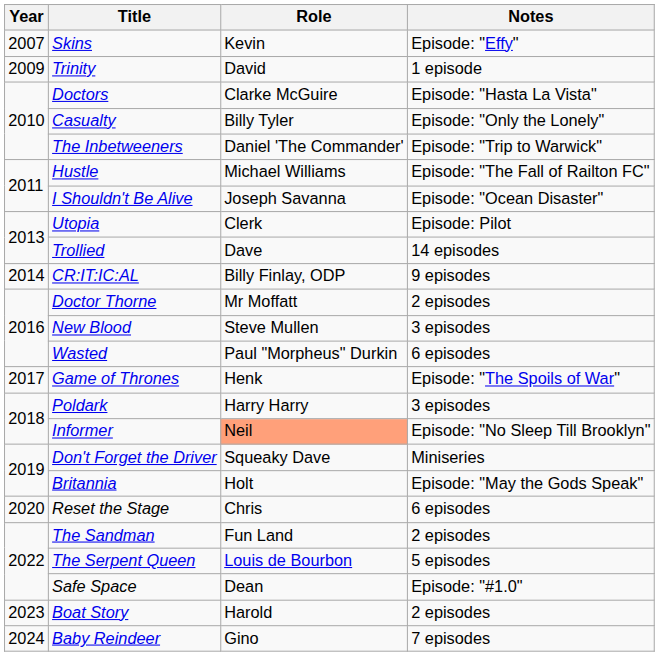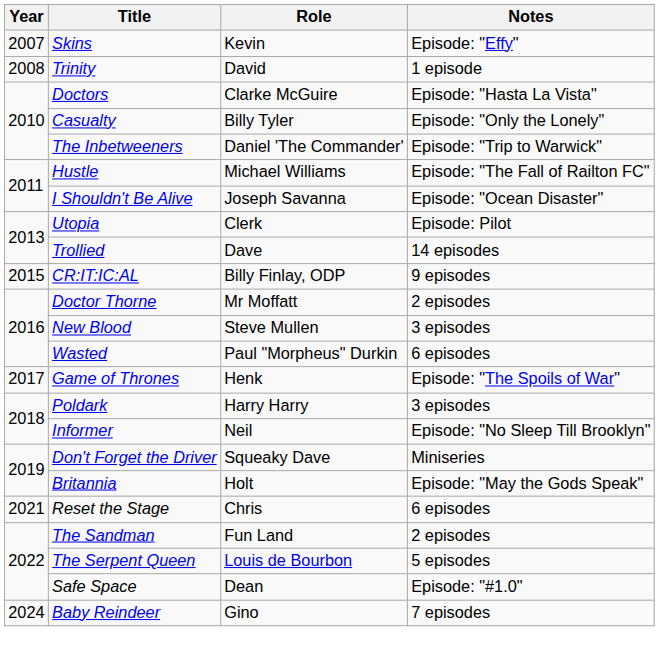 <table class="wikitable sortable">
 <tr>
 <th>Year</th>
 <th>Title</th>
 <th>Role</th>
 <th class="unsortable">Notes</th>
 </tr>
 <tr>
 <td>2007</td>
 <td><em><a href='#'>Skins</a></em></td>
 <td>Kevin</td>
 <td>Episode: "<a href='#'>Effy</a>"</td>
 </tr>
 <tr>
-<td>2009</td>
+<td>2008</td>
 <td><em><a href='#'>Trinity</a></em></td>
 <td>David</td>
 <td>1 episode</td>
 </tr>
 <tr>
 <td rowspan="3">2010</td>
 <td><em><a href='#'>Doctors</a></em></td>
 <td>Clarke McGuire</td>
 <td>Episode: "Hasta La Vista"</td>
 </tr>
 <tr>
 <td><em><a href='#'>Casualty</a></em></td>
 <td>Billy Tyler</td>
 <td>Episode: "Only the Lonely"</td>
 </tr>
 <tr>
 <td><em><a href='#'>The Inbetweeners</a></em></td>
 <td>Daniel 'The Commander'</td>
 <td>Episode: "Trip to Warwick"</td>
 </tr>
 <tr>
 <td rowspan="2">2011</td>
 <td><em><a href='#'>Hustle</a></em></td>
 <td>Michael Williams</td>
 <td>Episode: "The Fall of Railton FC"</td>
 </tr>
 <tr>
 <td><em><a href='#'>I Shouldn't Be Alive</a></em></td>
 <td>Joseph Savanna</td>
 <td>Episode: "Ocean Disaster"</td>
 </tr>
 <tr>
 <td rowspan="2">2013</td>
 <td><em><a href='#'>Utopia</a></em></td>
 <td>Clerk</td>
 <td>Episode: Pilot</td>
 </tr>
 <tr>
 <td><em><a href='#'>Trollied</a></em></td>
 <td>Dave</td>
 <td>14 episodes</td>
 </tr>
 <tr>
-<td>2014</td>
+<td>2015</td>
 <td><em><a href='#'>CR:IT:IC:AL</a></em></td>
 <td>Billy Finlay, ODP</td>
 <td>9 episodes</td>
 </tr>
 <tr>
 <td rowspan="3">2016</td>
 <td><em><a href='#'>Doctor Thorne</a></em></td>
 <td>Mr Moffatt</td>
 <td>2 episodes</td>
 </tr>
 <tr>
 <td><em><a href='#'>New Blood</a></em></td>
 <td>Steve Mullen</td>
 <td>3 episodes</td>
 </tr>
 <tr>
 <td><em><a href='#'>Wasted</a></em></td>
 <td>Paul "Morpheus" Durkin</td>
 <td>6 episodes</td>
 </tr>
 <tr>
 <td>2017</td>
 <td><em><a href='#'>Game of Thrones</a></em></td>
 <td>Henk</td>
 <td>Episode: "<a href='#'>The Spoils of War</a>"</td>
 </tr>
 <tr>
 <td rowspan="2">2018</td>
 <td><em><a href='#'>Poldark</a></em></td>
 <td>Harry Harry</td>
 <td>3 episodes</td>
 </tr>
 <tr>
 <td><em><a href='#'>Informer</a></em></td>
-<td style="background: lightsalmon;">Neil</td>
+<td>Neil</td>
 <td>Episode: "No Sleep Till Brooklyn"</td>
 </tr>
 <tr>
 <td rowspan="2">2019</td>
 <td><em><a href='#'>Don't Forget the Driver</a></em></td>
 <td>Squeaky Dave</td>
 <td>Miniseries</td>
 </tr>
 <tr>
 <td><em><a href='#'>Britannia</a></em></td>
 <td>Holt</td>
 <td>Episode: "May the Gods Speak"</td>
 </tr>
 <tr>
-<td>2020</td>
+<td>2021</td>
 <td><em>Reset the Stage</em></td>
 <td>Chris</td>
 <td>6 episodes</td>
 </tr>
 <tr>
 <td rowspan="3">2022</td>
 <td><em><a href='#'>The Sandman</a></em></td>
 <td>Fun Land</td>
 <td>2 episodes</td>
 </tr>
 <tr>
 <td><em><a href='#'>The Serpent Queen</a></em></td>
 <td><a href='#'>Louis de Bourbon</a></td>
 <td>5 episodes</td>
 </tr>
 <tr>
 <td><em>Safe Space</em></td>
 <td>Dean</td>
 <td>Episode: "#1.0"</td>
 </tr>
 <tr>
-<td>2023</td>
-<td><em><a href='#'>Boat Story</a></em></td>
-<td>Harold</td>
-<td>2 episodes</td>
-</tr>
-<tr>
 <td>2024</td>
 <td><em><a href='#'>Baby Reindeer</a></em></td>
 <td>Gino</td>
 <td>7 episodes</td>
 </tr>
 </table>
